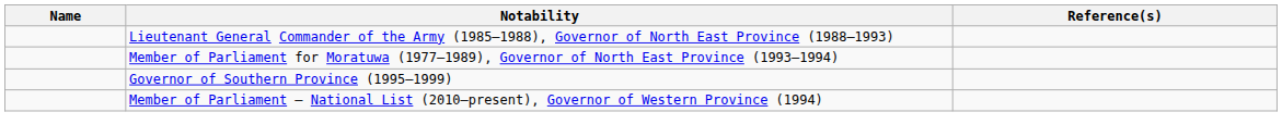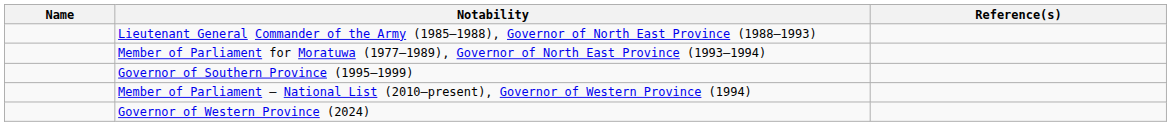 <table class="wikitable sortable" style="width:100%">
 <tr>
 <th style="width:*;">Name</th>
 <th style="width:65%;" class="unsortable">Notability</th>
 <th style="width:*;" class="unsortable">Reference(s)</th>
 </tr>
 <tr>
 <td></td>
 <td><a href='#'>Lieutenant General</a> <a href='#'>Commander of the Army</a> (1985–1988), <a href='#'>Governor of North East Province</a> (1988–1993)</td>
 <td style="text-align:center;"></td>
 </tr>
 <tr>
 <td></td>
 <td><a href='#'>Member of Parliament</a> for <a href='#'>Moratuwa</a> (1977–1989), <a href='#'>Governor of North East Province</a> (1993–1994)</td>
 <td style="text-align:center;"></td>
 </tr>
 <tr>
 <td></td>
 <td><a href='#'>Governor of Southern Province</a> (1995–1999)</td>
 <td style="text-align:center;"></td>
 </tr>
 <tr>
 <td></td>
 <td><a href='#'>Member of Parliament</a> – <a href='#'>National List</a> (2010–present), <a href='#'>Governor of Western Province</a> (1994)</td>
 <td style="text-align:center;"></td>
 </tr>
+<tr>
+<td></td>
+<td><a href='#'>Governor of Western Province</a> (2024)</td>
+<td></td>
+</tr>
 </table>
